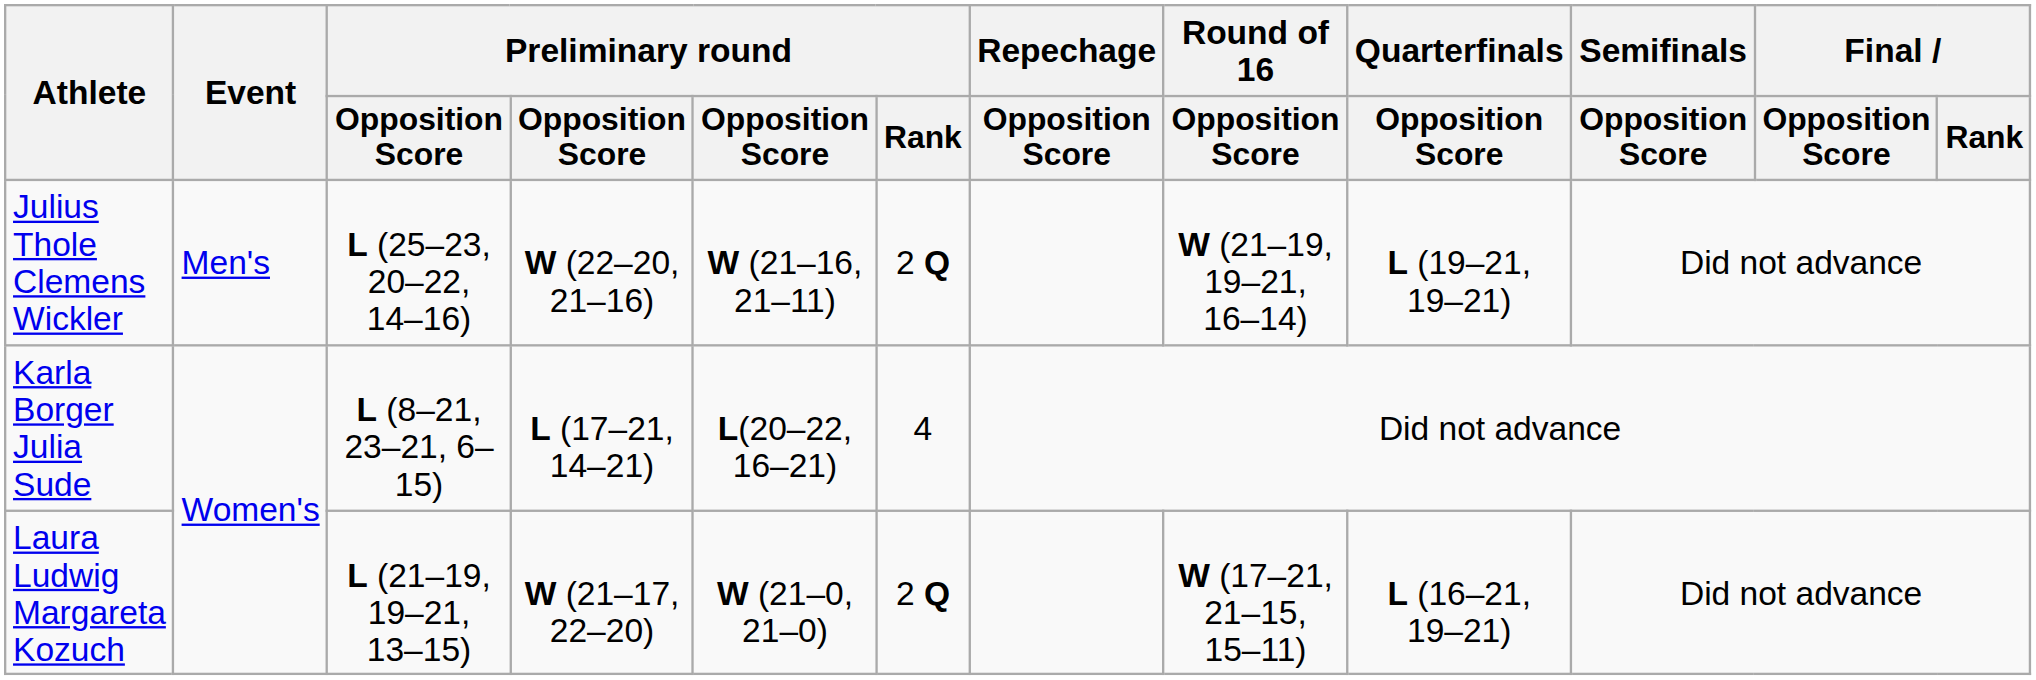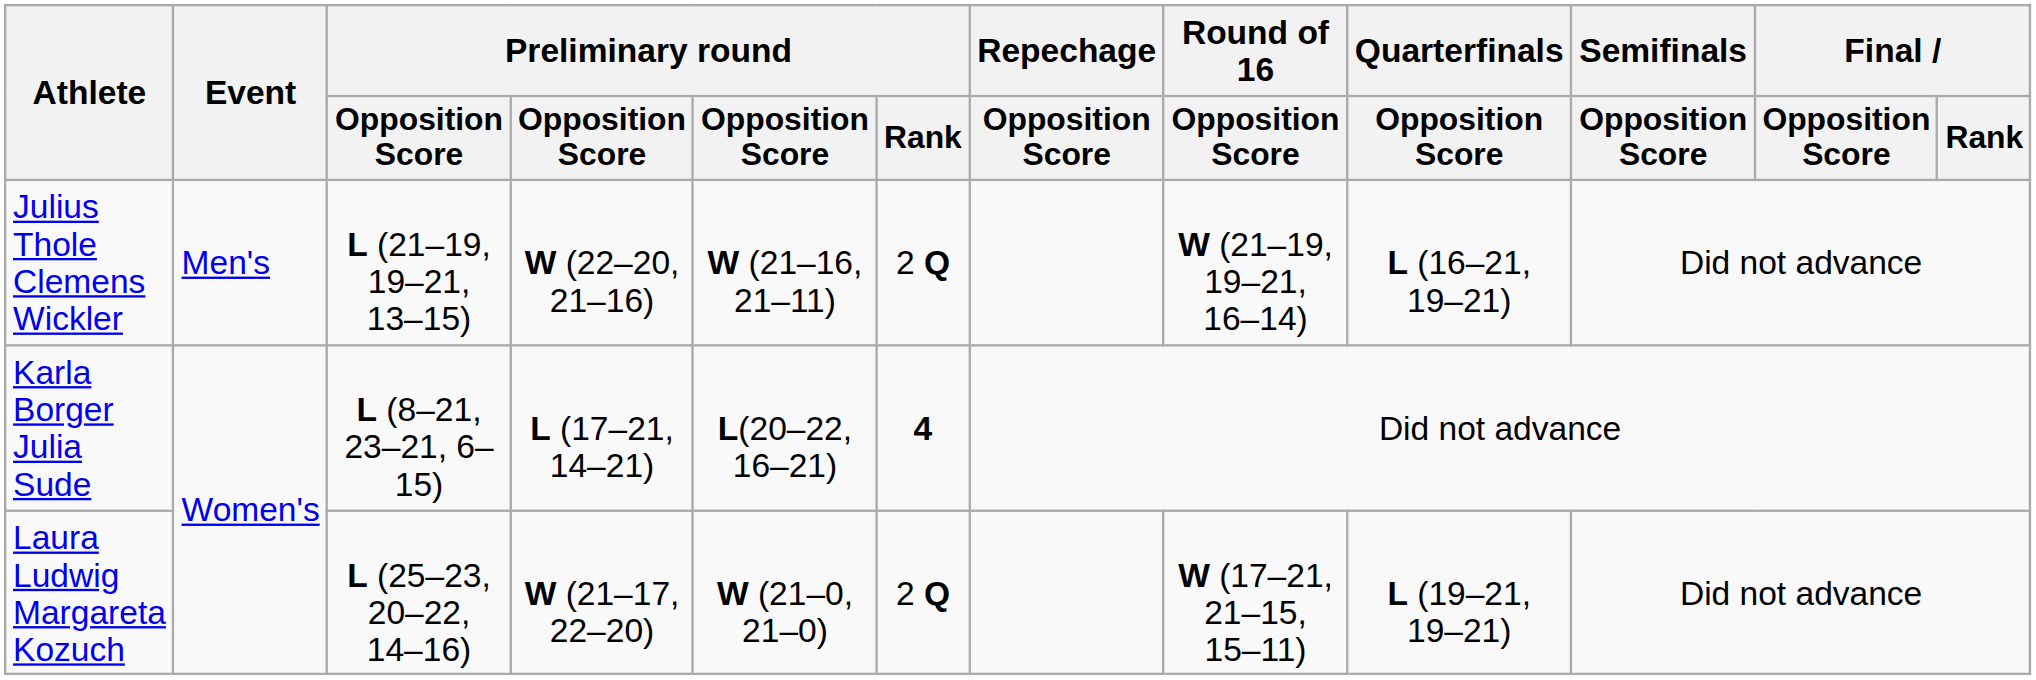 <table class=wikitable style="font-size:90%; text-align:center">
 <tr>
 <th rowspan=2>Athlete</th>
 <th rowspan=2>Event</th>
 <th colspan=4>Preliminary round</th>
 <th>Repechage</th>
 <th>Round of 16</th>
 <th>Quarterfinals</th>
 <th>Semifinals</th>
 <th colspan=2>Final / </th>
 </tr>
 <tr style=font-size:95%>
 <th>Opposition<br>Score</th>
 <th>Opposition<br>Score</th>
 <th>Opposition<br>Score</th>
 <th>Rank</th>
 <th>Opposition<br>Score</th>
 <th>Opposition<br>Score</th>
 <th>Opposition<br>Score</th>
 <th>Opposition<br>Score</th>
 <th>Opposition<br>Score</th>
 <th>Rank</th>
 </tr>
 <tr>
 <td align=left><a href='#'>Julius Thole</a><br><a href='#'>Clemens Wickler</a></td>
 <td align=left><a href='#'>Men's</a></td>
-<td><br><strong>L</strong> (25–23, 20–22, 14–16)</td>
+<td><br><strong>L</strong> (21–19, 19–21, 13–15)</td>
 <td><br><strong>W</strong> (22–20, 21–16)</td>
 <td><br><strong>W</strong> (21–16, 21–11)</td>
 <td>2 <strong>Q</strong></td>
 <td></td>
 <td><br><strong>W</strong> (21–19, 19–21, 16–14)</td>
-<td><br><strong>L</strong> (19–21, 19–21)</td>
+<td><br><strong>L</strong> (16–21, 19–21)</td>
 <td colspan=3>Did not advance</td>
 </tr>
 <tr align=center>
 <td align=left><a href='#'>Karla Borger</a><br><a href='#'>Julia Sude</a></td>
 <td align=left rowspan=2><a href='#'>Women's</a></td>
 <td><br><strong>L</strong> (8–21, 23–21, 6–15)</td>
 <td><br><strong>L</strong> (17–21, 14–21)</td>
 <td><br><strong>L</strong>(20–22, 16–21)</td>
-<td>4</td>
+<td><strong>4</strong></td>
 <td colspan=6>Did not advance</td>
 </tr>
 <tr align=center>
 <td align=left><a href='#'>Laura Ludwig</a><br><a href='#'>Margareta Kozuch</a></td>
-<td><br><strong>L</strong> (21–19, 19–21, 13–15)</td>
+<td><br><strong>L</strong> (25–23, 20–22, 14–16)</td>
 <td><br><strong>W</strong> (21–17, 22–20)</td>
 <td><br><strong>W</strong> (21–0, 21–0)</td>
 <td>2 <strong>Q</strong></td>
 <td></td>
 <td><br><strong>W</strong> (17–21, 21–15, 15–11)</td>
-<td><br><strong>L</strong> (16–21, 19–21)</td>
+<td><br><strong>L</strong> (19–21, 19–21)</td>
 <td colspan=3>Did not advance</td>
 </tr>
 </table>
